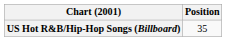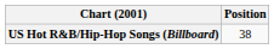 <table class="wikitable sortable plainrowheaders" style="text-align:center;">
 <tr>
 <th scope="col">Chart (2001)</th>
 <th scope="col">Position</th>
 </tr>
 <tr>
 <th scope="row">US Hot R&B/Hip-Hop Songs (<em>Billboard</em>)</th>
-<td>35</td>
+<td>38</td>
 </tr>
 </table>
